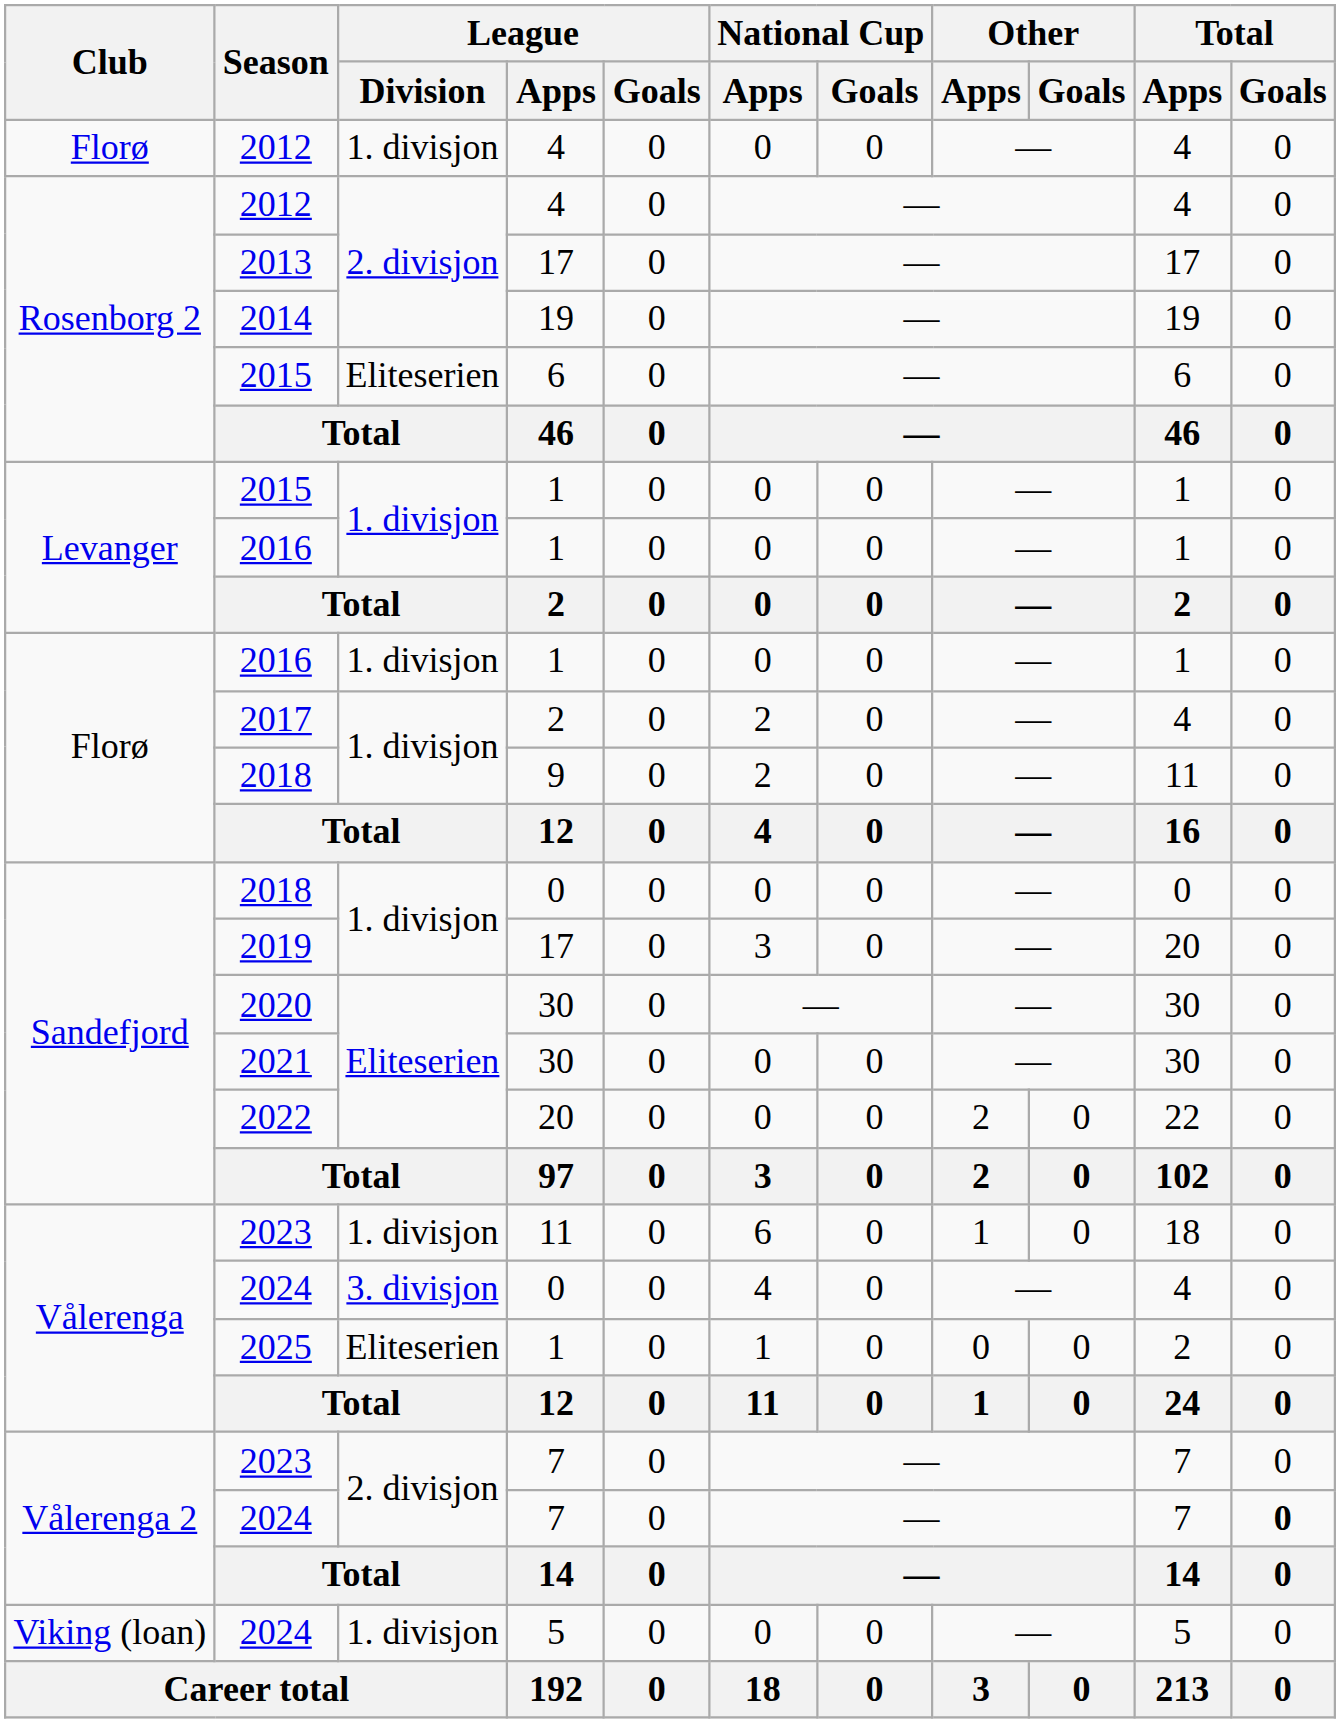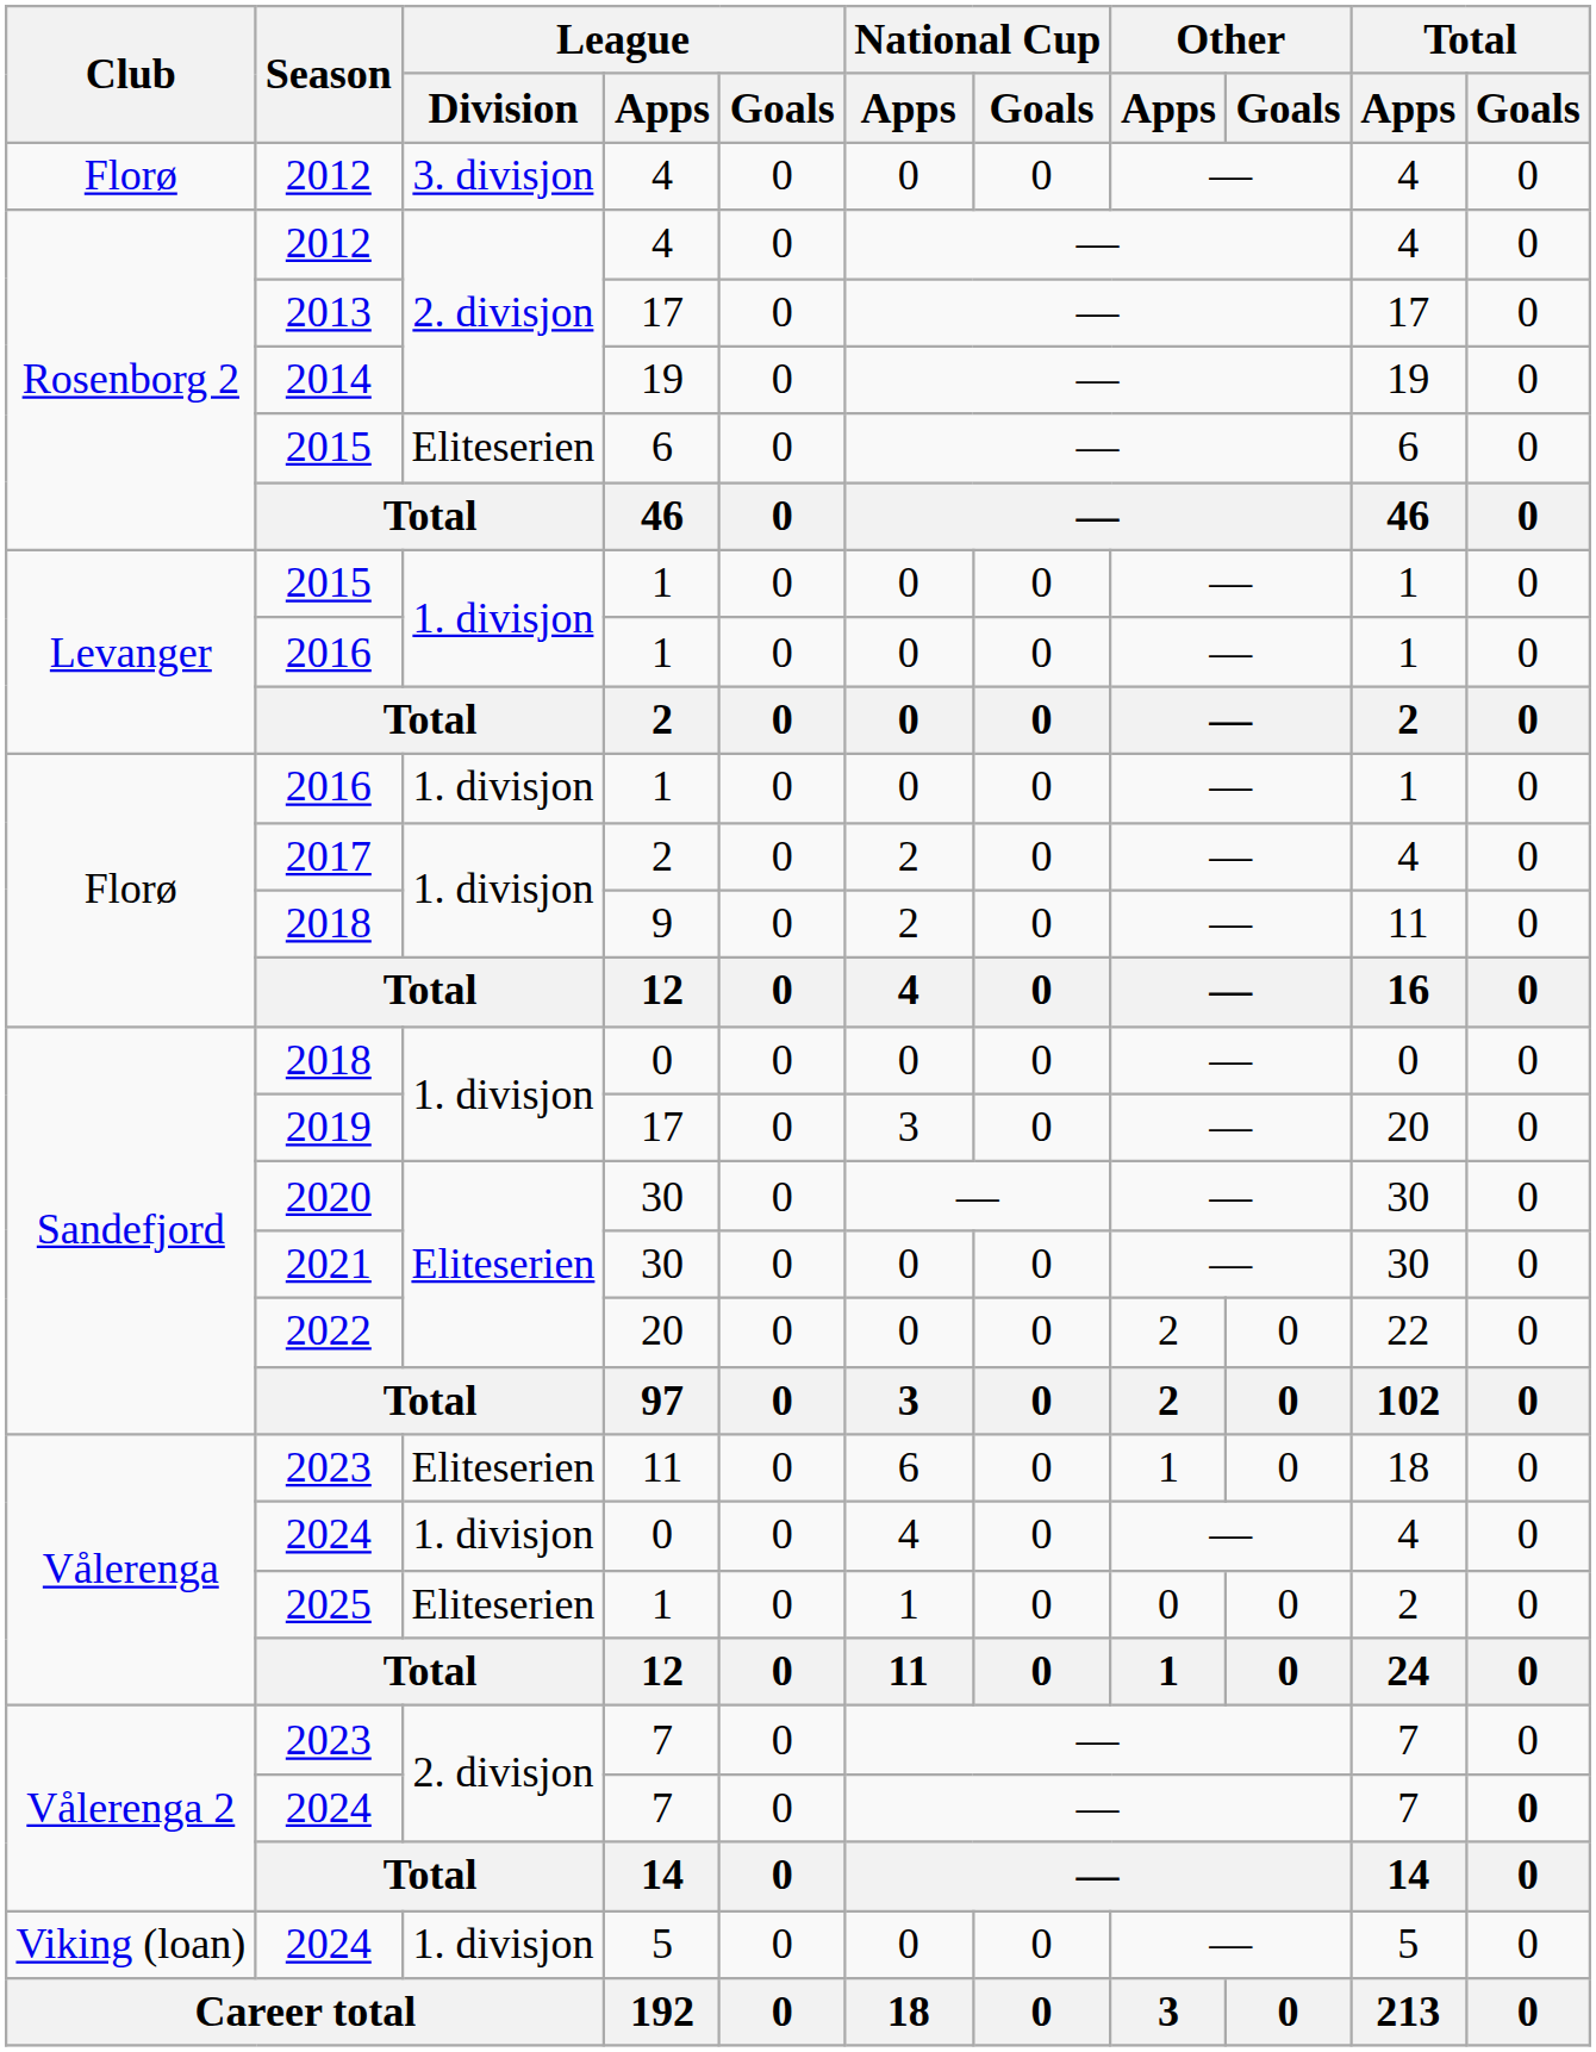 <table class="wikitable" style="text-align: center;">
 <tr>
 <th rowspan=2>Club</th>
 <th rowspan=2>Season</th>
 <th colspan=3>League</th>
 <th colspan=2>National Cup</th>
 <th colspan=2>Other</th>
 <th colspan=2>Total</th>
 </tr>
 <tr>
 <th>Division</th>
 <th>Apps</th>
 <th>Goals</th>
 <th>Apps</th>
 <th>Goals</th>
 <th>Apps</th>
 <th>Goals</th>
 <th>Apps</th>
 <th>Goals</th>
 </tr>
 <tr>
 <td><a href='#'>Florø</a></td>
 <td><a href='#'>2012</a></td>
-<td>1. divisjon</td>
+<td><a href='#'>3. divisjon</a></td>
 <td>4</td>
 <td>0</td>
 <td>0</td>
 <td>0</td>
 <td colspan=2>—</td>
 <td>4</td>
 <td>0</td>
 </tr>
 <tr>
 <td rowspan=5><a href='#'>Rosenborg 2</a></td>
 <td><a href='#'>2012</a></td>
 <td rowspan=3><a href='#'>2. divisjon</a></td>
 <td>4</td>
 <td>0</td>
 <td colspan=4>—</td>
 <td>4</td>
 <td>0</td>
 </tr>
 <tr>
 <td><a href='#'>2013</a></td>
 <td>17</td>
 <td>0</td>
 <td colspan=4>—</td>
 <td>17</td>
 <td>0</td>
 </tr>
 <tr>
 <td><a href='#'>2014</a></td>
 <td>19</td>
 <td>0</td>
 <td colspan=4>—</td>
 <td>19</td>
 <td>0</td>
 </tr>
 <tr>
 <td><a href='#'>2015</a></td>
 <td>Eliteserien</td>
 <td>6</td>
 <td>0</td>
 <td colspan=4>—</td>
 <td>6</td>
 <td>0</td>
 </tr>
 <tr>
 <th colspan=2>Total</th>
 <th>46</th>
 <th>0</th>
 <th colspan=4>—</th>
 <th>46</th>
 <th>0</th>
 </tr>
 <tr>
 <td rowspan=3><a href='#'>Levanger</a></td>
 <td><a href='#'>2015</a></td>
 <td rowspan=2><a href='#'>1. divisjon</a></td>
 <td>1</td>
 <td>0</td>
 <td>0</td>
 <td>0</td>
 <td colspan=2>—</td>
 <td>1</td>
 <td>0</td>
 </tr>
 <tr>
 <td><a href='#'>2016</a></td>
 <td>1</td>
 <td>0</td>
 <td>0</td>
 <td>0</td>
 <td colspan=2>—</td>
 <td>1</td>
 <td>0</td>
 </tr>
 <tr>
 <th colspan=2>Total</th>
 <th>2</th>
 <th>0</th>
 <th>0</th>
 <th>0</th>
 <th colspan=2>—</th>
 <th>2</th>
 <th>0</th>
 </tr>
 <tr>
 <td rowspan=4>Florø</td>
 <td><a href='#'>2016</a></td>
 <td>1. divisjon</td>
 <td>1</td>
 <td>0</td>
 <td>0</td>
 <td>0</td>
 <td colspan=2>—</td>
 <td>1</td>
 <td>0</td>
 </tr>
 <tr>
 <td><a href='#'>2017</a></td>
 <td rowspan=2>1. divisjon</td>
 <td>2</td>
 <td>0</td>
 <td>2</td>
 <td>0</td>
 <td colspan=2>—</td>
 <td>4</td>
 <td>0</td>
 </tr>
 <tr>
 <td><a href='#'>2018</a></td>
 <td>9</td>
 <td>0</td>
 <td>2</td>
 <td>0</td>
 <td colspan=2>—</td>
 <td>11</td>
 <td>0</td>
 </tr>
 <tr>
 <th colspan=2>Total</th>
 <th>12</th>
 <th>0</th>
 <th>4</th>
 <th>0</th>
 <th colspan=2>—</th>
 <th>16</th>
 <th>0</th>
 </tr>
 <tr>
 <td rowspan=6><a href='#'>Sandefjord</a></td>
 <td><a href='#'>2018</a></td>
 <td rowspan=2>1. divisjon</td>
 <td>0</td>
 <td>0</td>
 <td>0</td>
 <td>0</td>
 <td colspan=2>—</td>
 <td>0</td>
 <td>0</td>
 </tr>
 <tr>
 <td><a href='#'>2019</a></td>
 <td>17</td>
 <td>0</td>
 <td>3</td>
 <td>0</td>
 <td colspan=2>—</td>
 <td>20</td>
 <td>0</td>
 </tr>
 <tr>
 <td><a href='#'>2020</a></td>
 <td rowspan=3><a href='#'>Eliteserien</a></td>
 <td>30</td>
 <td>0</td>
 <td colspan=2>—</td>
 <td colspan=2>—</td>
 <td>30</td>
 <td>0</td>
 </tr>
 <tr>
 <td><a href='#'>2021</a></td>
 <td>30</td>
 <td>0</td>
 <td>0</td>
 <td>0</td>
 <td colspan=2>—</td>
 <td>30</td>
 <td>0</td>
 </tr>
 <tr>
 <td><a href='#'>2022</a></td>
 <td>20</td>
 <td>0</td>
 <td>0</td>
 <td>0</td>
 <td>2</td>
 <td>0</td>
 <td>22</td>
 <td>0</td>
 </tr>
 <tr>
 <th colspan=2>Total</th>
 <th>97</th>
 <th>0</th>
 <th>3</th>
 <th>0</th>
 <th>2</th>
 <th>0</th>
 <th>102</th>
 <th>0</th>
 </tr>
 <tr>
 <td rowspan=4><a href='#'>Vålerenga</a></td>
 <td><a href='#'>2023</a></td>
-<td>1. divisjon</td>
+<td>Eliteserien</td>
 <td>11</td>
 <td>0</td>
 <td>6</td>
 <td>0</td>
 <td>1</td>
 <td>0</td>
 <td>18</td>
 <td>0</td>
 </tr>
 <tr>
 <td><a href='#'>2024</a></td>
-<td><a href='#'>3. divisjon</a></td>
+<td>1. divisjon</td>
 <td>0</td>
 <td>0</td>
 <td>4</td>
 <td>0</td>
 <td colspan=2>—</td>
 <td>4</td>
 <td>0</td>
 </tr>
 <tr>
 <td><a href='#'>2025</a></td>
 <td>Eliteserien</td>
 <td>1</td>
 <td>0</td>
 <td>1</td>
 <td>0</td>
 <td>0</td>
 <td>0</td>
 <td>2</td>
 <td>0</td>
 </tr>
 <tr>
 <th colspan=2>Total</th>
 <th>12</th>
 <th>0</th>
 <th>11</th>
 <th>0</th>
 <th>1</th>
 <th>0</th>
 <th>24</th>
 <th>0</th>
 </tr>
 <tr>
 <td rowspan=3><a href='#'>Vålerenga 2</a></td>
 <td><a href='#'>2023</a></td>
 <td rowspan=2>2. divisjon</td>
 <td>7</td>
 <td>0</td>
 <td colspan=4>—</td>
 <td>7</td>
 <td>0</td>
 </tr>
 <tr>
 <td><a href='#'>2024</a></td>
 <td>7</td>
 <td>0</td>
 <td colspan=4>—</td>
 <td>7</td>
 <td><strong>0</strong></td>
 </tr>
 <tr>
 <th colspan=2>Total</th>
 <th>14</th>
 <th>0</th>
 <th colspan=4>—</th>
 <th>14</th>
 <th>0</th>
 </tr>
 <tr>
 <td><a href='#'>Viking</a> (loan)</td>
 <td><a href='#'>2024</a></td>
 <td>1. divisjon</td>
 <td>5</td>
 <td>0</td>
 <td>0</td>
 <td>0</td>
 <td colspan=2>—</td>
 <td>5</td>
 <td>0</td>
 </tr>
 <tr>
 <th colspan=3>Career total</th>
 <th>192</th>
 <th>0</th>
 <th>18</th>
 <th>0</th>
 <th>3</th>
 <th>0</th>
 <th>213</th>
 <th>0</th>
 </tr>
 </table>
